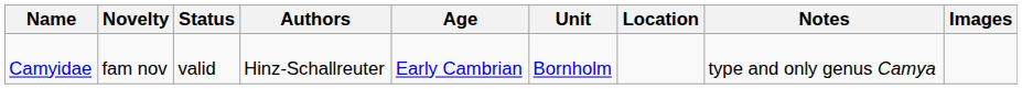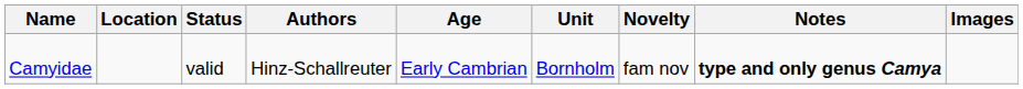 <table class="wikitable sortable" align="center" width="100%">
 <tr>
 <th>Name</th>
-<th>Novelty</th>
+<th>Location</th>
 <th>Status</th>
 <th>Authors</th>
 <th>Age</th>
 <th>Unit</th>
-<th>Location</th>
+<th>Novelty</th>
 <th>Notes</th>
 <th>Images</th>
 </tr>
 <tr>
 <td><br><a href='#'>Camyidae</a></td>
-<td><br>fam nov</td>
+<td><br></td>
 <td><br>valid</td>
 <td><br>Hinz-Schallreuter</td>
 <td><br><a href='#'>Early Cambrian</a></td>
 <td><br><a href='#'>Bornholm</a></td>
-<td><br></td>
-<td><br>type and only genus <em>Camya</em></td>
+<td><br>fam nov</td>
+<td><strong><br>type and only genus <em>Camya</em></strong></td>
 <td></td>
 </tr>
 </table>
